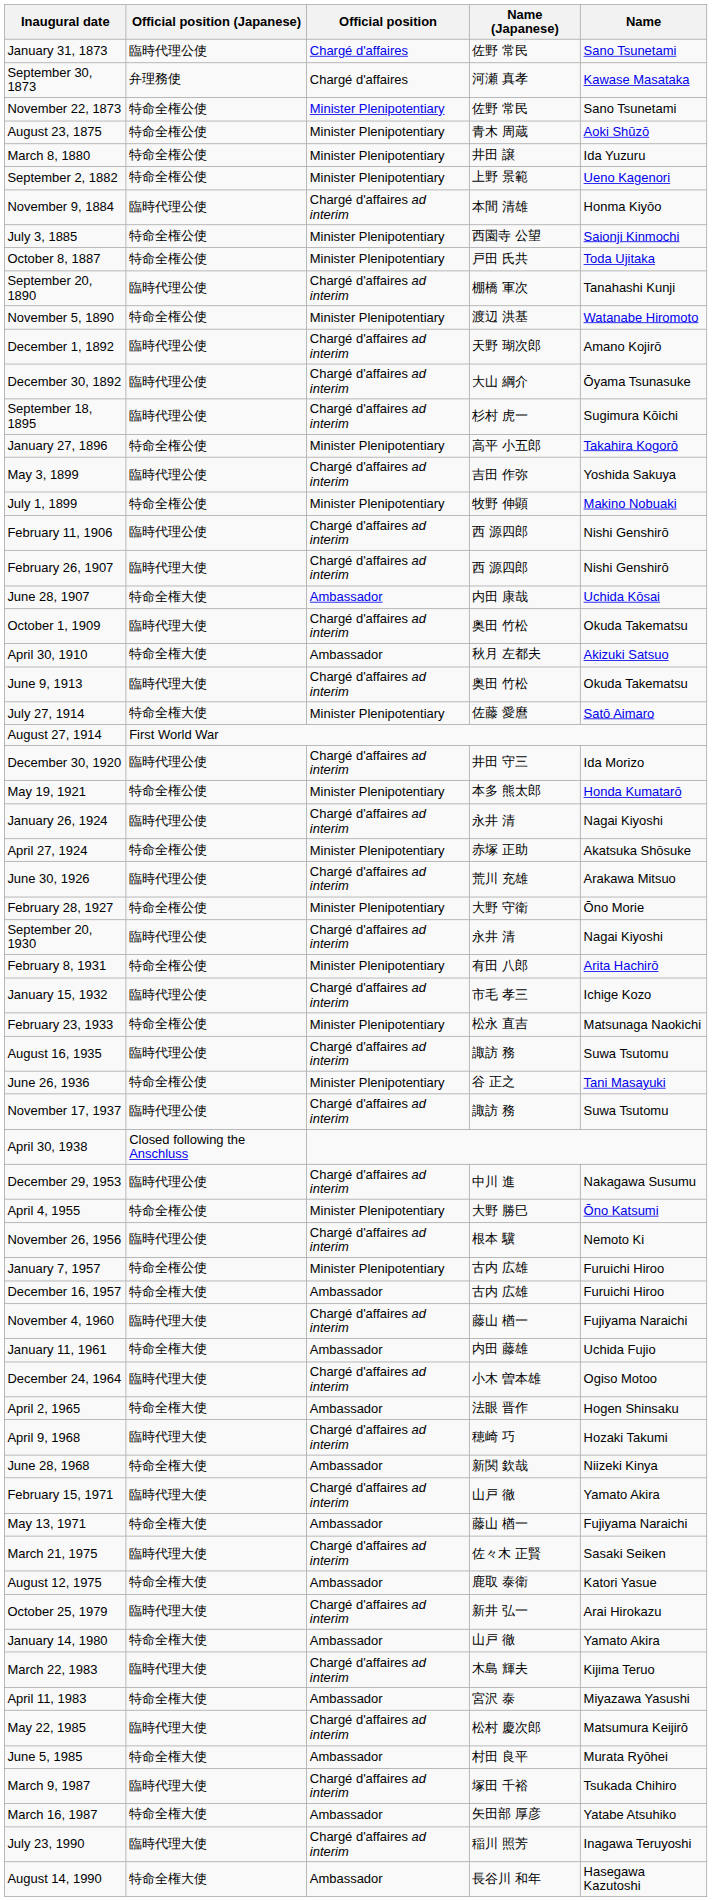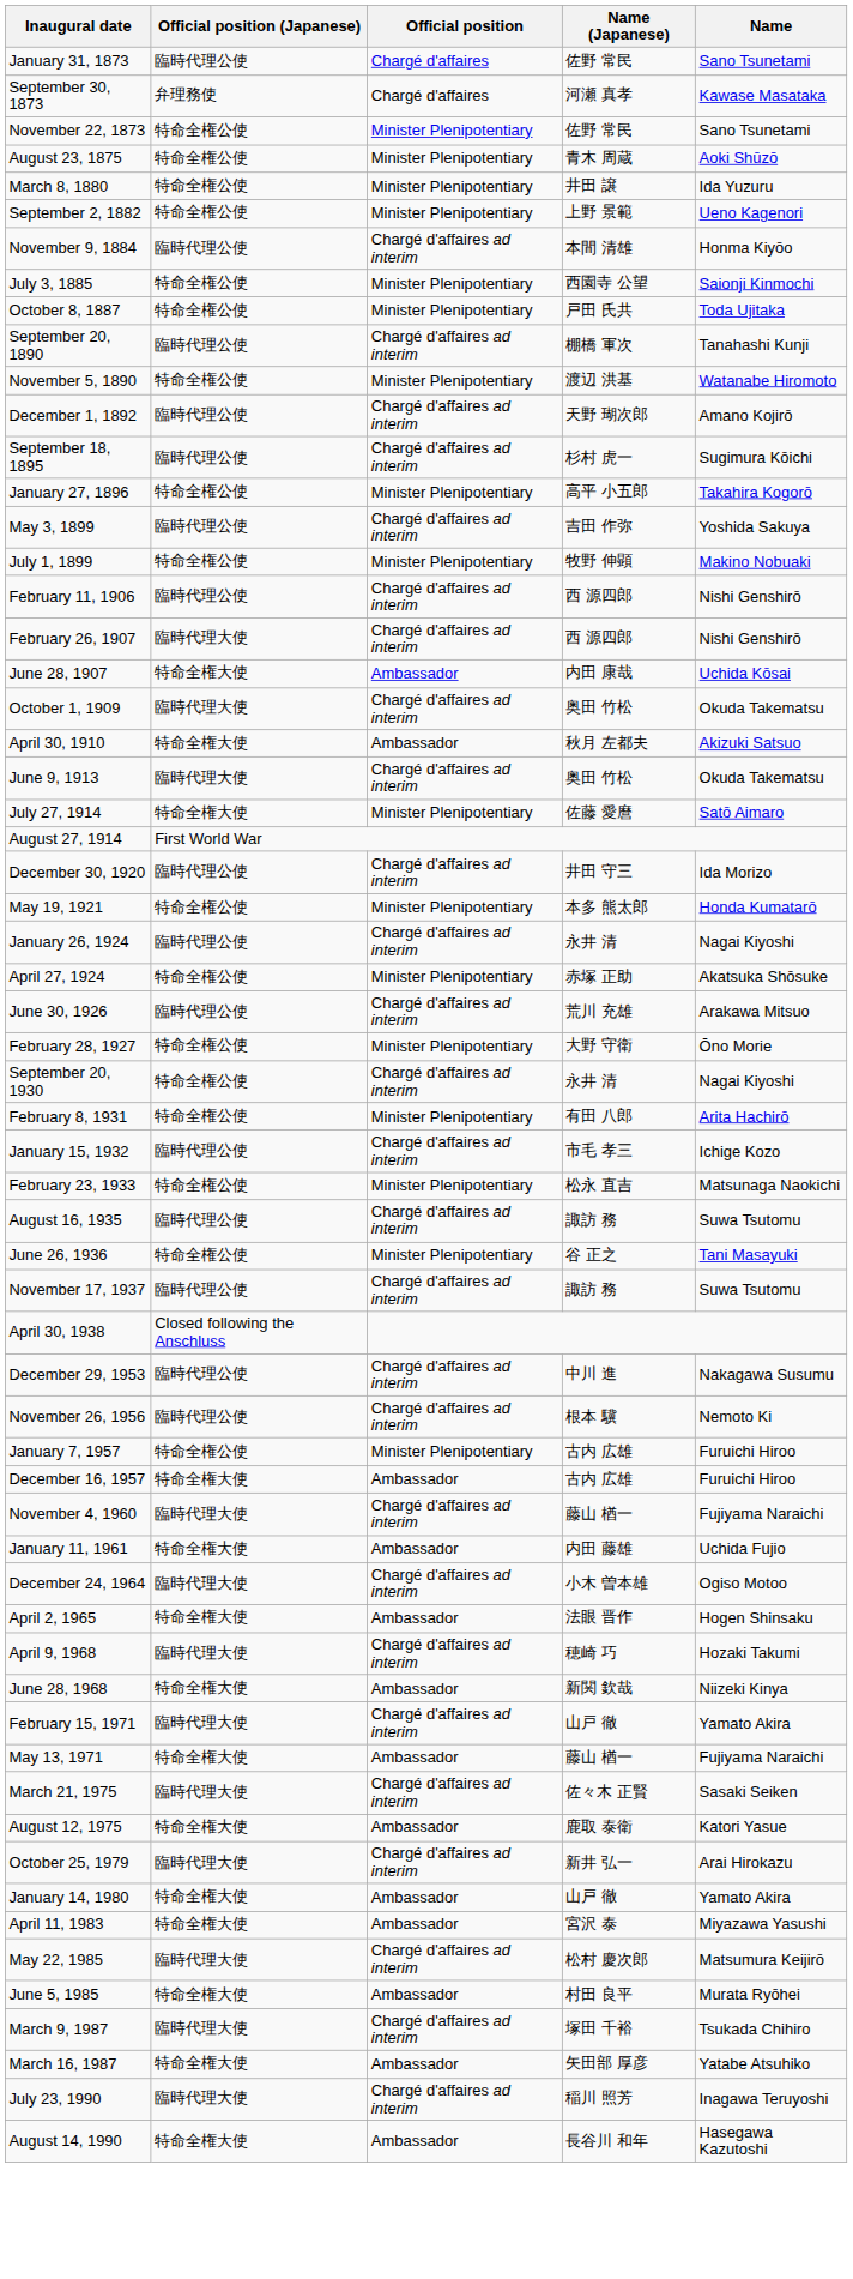 <table class="wikitable">
 <tr>
 <th>Inaugural date</th>
 <th>Official position (Japanese)</th>
 <th>Official position</th>
 <th>Name (Japanese)</th>
 <th>Name</th>
 </tr>
 <tr>
 <td>January 31, 1873</td>
 <td>臨時代理公使</td>
 <td><a href='#'>Chargé d'affaires</a></td>
 <td>佐野 常民</td>
 <td><a href='#'>Sano Tsunetami</a></td>
 </tr>
 <tr>
 <td>September 30, 1873</td>
 <td>弁理務使</td>
 <td>Chargé d'affaires</td>
 <td>河瀬 真孝</td>
 <td><a href='#'>Kawase Masataka</a></td>
 </tr>
 <tr>
 <td>November 22, 1873</td>
 <td>特命全権公使</td>
 <td><a href='#'>Minister Plenipotentiary</a></td>
 <td>佐野 常民</td>
 <td>Sano Tsunetami</td>
 </tr>
 <tr>
 <td>August 23, 1875</td>
 <td>特命全権公使</td>
 <td>Minister Plenipotentiary</td>
 <td>青木 周蔵</td>
 <td><a href='#'>Aoki Shūzō</a></td>
 </tr>
 <tr>
 <td>March 8, 1880</td>
 <td>特命全権公使</td>
 <td>Minister Plenipotentiary</td>
 <td>井田 譲</td>
 <td>Ida Yuzuru</td>
 </tr>
 <tr>
 <td>September 2, 1882</td>
 <td>特命全権公使</td>
 <td>Minister Plenipotentiary</td>
 <td>上野 景範</td>
 <td><a href='#'>Ueno Kagenori</a></td>
 </tr>
 <tr>
 <td>November 9, 1884</td>
 <td>臨時代理公使</td>
 <td>Chargé d'affaires <em>ad interim</em></td>
 <td>本間 清雄</td>
 <td>Honma Kiyōo</td>
 </tr>
 <tr>
 <td>July 3, 1885</td>
 <td>特命全権公使</td>
 <td>Minister Plenipotentiary</td>
 <td>西園寺 公望</td>
 <td><a href='#'>Saionji Kinmochi</a></td>
 </tr>
 <tr>
 <td>October 8, 1887</td>
 <td>特命全権公使</td>
 <td>Minister Plenipotentiary</td>
 <td>戸田 氏共</td>
 <td><a href='#'>Toda Ujitaka</a></td>
 </tr>
 <tr>
 <td>September 20, 1890</td>
 <td>臨時代理公使</td>
 <td>Chargé d'affaires <em>ad interim</em></td>
 <td>棚橋 軍次</td>
 <td>Tanahashi Kunji</td>
 </tr>
 <tr>
 <td>November 5, 1890</td>
 <td>特命全権公使</td>
 <td>Minister Plenipotentiary</td>
 <td>渡辺 洪基</td>
 <td><a href='#'>Watanabe Hiromoto</a></td>
 </tr>
 <tr>
 <td>December 1, 1892</td>
 <td>臨時代理公使</td>
 <td>Chargé d'affaires <em>ad interim</em></td>
 <td>天野 瑚次郎</td>
 <td>Amano Kojirō</td>
-</tr>
-<tr>
-<td>December 30, 1892</td>
-<td>臨時代理公使</td>
-<td>Chargé d'affaires <em>ad interim</em></td>
-<td>大山 綱介</td>
-<td>Ōyama Tsunasuke</td>
 </tr>
 <tr>
 <td>September 18, 1895</td>
 <td>臨時代理公使</td>
 <td>Chargé d'affaires <em>ad interim</em></td>
 <td>杉村 虎一</td>
 <td>Sugimura Kōichi</td>
 </tr>
 <tr>
 <td>January 27, 1896</td>
 <td>特命全権公使</td>
 <td>Minister Plenipotentiary</td>
 <td>高平 小五郎</td>
 <td><a href='#'>Takahira Kogorō</a></td>
 </tr>
 <tr>
 <td>May 3, 1899</td>
 <td>臨時代理公使</td>
 <td>Chargé d'affaires <em>ad interim</em></td>
 <td>吉田 作弥</td>
 <td>Yoshida Sakuya</td>
 </tr>
 <tr>
 <td>July 1, 1899</td>
 <td>特命全権公使</td>
 <td>Minister Plenipotentiary</td>
 <td>牧野 伸顕</td>
 <td><a href='#'>Makino Nobuaki</a></td>
 </tr>
 <tr>
 <td>February 11, 1906</td>
 <td>臨時代理公使</td>
 <td>Chargé d'affaires <em>ad interim</em></td>
 <td>西 源四郎</td>
 <td>Nishi Genshirō</td>
 </tr>
 <tr>
 <td>February 26, 1907</td>
 <td>臨時代理大使</td>
 <td>Chargé d'affaires <em>ad interim</em></td>
 <td>西 源四郎</td>
 <td>Nishi Genshirō</td>
 </tr>
 <tr>
 <td>June 28, 1907</td>
 <td>特命全権大使</td>
 <td><a href='#'>Ambassador</a></td>
 <td>内田 康哉</td>
 <td><a href='#'>Uchida Kōsai</a></td>
 </tr>
 <tr>
 <td>October 1, 1909</td>
 <td>臨時代理大使</td>
 <td>Chargé d'affaires <em>ad interim</em></td>
 <td>奥田 竹松</td>
 <td>Okuda Takematsu</td>
 </tr>
 <tr>
 <td>April 30, 1910</td>
 <td>特命全権大使</td>
 <td>Ambassador</td>
 <td>秋月 左都夫</td>
 <td><a href='#'>Akizuki Satsuo</a></td>
 </tr>
 <tr>
 <td>June 9, 1913</td>
 <td>臨時代理大使</td>
 <td>Chargé d'affaires <em>ad interim</em></td>
 <td>奥田 竹松</td>
 <td>Okuda Takematsu</td>
 </tr>
 <tr>
 <td>July 27, 1914</td>
 <td>特命全権大使</td>
 <td>Minister Plenipotentiary</td>
 <td>佐藤 愛麿</td>
 <td><a href='#'>Satō Aimaro</a></td>
 </tr>
 <tr>
 <td>August 27, 1914</td>
 <td colspan=4>First World War</td>
 </tr>
 <tr>
 <td>December 30, 1920</td>
 <td>臨時代理公使</td>
 <td>Chargé d'affaires <em>ad interim</em></td>
 <td>井田 守三</td>
 <td>Ida Morizo</td>
 </tr>
 <tr>
 <td>May 19, 1921</td>
 <td>特命全権公使</td>
 <td>Minister Plenipotentiary</td>
 <td>本多 熊太郎</td>
 <td><a href='#'>Honda Kumatarō</a></td>
 </tr>
 <tr>
 <td>January 26, 1924</td>
 <td>臨時代理公使</td>
 <td>Chargé d'affaires <em>ad interim</em></td>
 <td>永井 清</td>
 <td>Nagai Kiyoshi</td>
 </tr>
 <tr>
 <td>April 27, 1924</td>
 <td>特命全権公使</td>
 <td>Minister Plenipotentiary</td>
 <td>赤塚 正助</td>
 <td>Akatsuka Shōsuke</td>
 </tr>
 <tr>
 <td>June 30, 1926</td>
 <td>臨時代理公使</td>
 <td>Chargé d'affaires <em>ad interim</em></td>
 <td>荒川 充雄</td>
 <td>Arakawa Mitsuo</td>
 </tr>
 <tr>
 <td>February 28, 1927</td>
 <td>特命全権公使</td>
 <td>Minister Plenipotentiary</td>
 <td>大野 守衛</td>
 <td>Ōno Morie</td>
 </tr>
 <tr>
 <td>September 20, 1930</td>
-<td>臨時代理公使</td>
+<td>特命全権公使</td>
 <td>Chargé d'affaires <em>ad interim</em></td>
 <td>永井 清</td>
 <td>Nagai Kiyoshi</td>
 </tr>
 <tr>
 <td>February 8, 1931</td>
 <td>特命全権公使</td>
 <td>Minister Plenipotentiary</td>
 <td>有田 八郎</td>
 <td><a href='#'>Arita Hachirō</a></td>
 </tr>
 <tr>
 <td>January 15, 1932</td>
 <td>臨時代理公使</td>
 <td>Chargé d'affaires <em>ad interim</em></td>
 <td>市毛 孝三</td>
 <td>Ichige Kozo</td>
 </tr>
 <tr>
 <td>February 23, 1933</td>
 <td>特命全権公使</td>
 <td>Minister Plenipotentiary</td>
 <td>松永 直吉</td>
 <td>Matsunaga Naokichi</td>
 </tr>
 <tr>
 <td>August 16, 1935</td>
 <td>臨時代理公使</td>
 <td>Chargé d'affaires <em>ad interim</em></td>
 <td>諏訪 務</td>
 <td>Suwa Tsutomu</td>
 </tr>
 <tr>
 <td>June 26, 1936</td>
 <td>特命全権公使</td>
 <td>Minister Plenipotentiary</td>
 <td>谷 正之</td>
 <td><a href='#'>Tani Masayuki</a></td>
 </tr>
 <tr>
 <td>November 17, 1937</td>
 <td>臨時代理公使</td>
 <td>Chargé d'affaires <em>ad interim</em></td>
 <td>諏訪 務</td>
 <td>Suwa Tsutomu</td>
 </tr>
 <tr>
 <td>April 30, 1938</td>
 <td>Closed following the <a href='#'>Anschluss</a></td>
 </tr>
 <tr>
 <td>December 29, 1953</td>
 <td>臨時代理公使</td>
 <td>Chargé d'affaires <em>ad interim</em></td>
 <td>中川 進</td>
 <td>Nakagawa Susumu</td>
-</tr>
-<tr>
-<td>April 4, 1955</td>
-<td>特命全権公使</td>
-<td>Minister Plenipotentiary</td>
-<td>大野 勝巳</td>
-<td><a href='#'>Ōno Katsumi</a></td>
 </tr>
 <tr>
 <td>November 26, 1956</td>
 <td>臨時代理公使</td>
 <td>Chargé d'affaires <em>ad interim</em></td>
 <td>根本 驥</td>
 <td>Nemoto Ki</td>
 </tr>
 <tr>
 <td>January 7, 1957</td>
 <td>特命全権公使</td>
 <td>Minister Plenipotentiary</td>
 <td>古内 広雄</td>
 <td>Furuichi Hiroo</td>
 </tr>
 <tr>
 <td>December 16, 1957</td>
 <td>特命全権大使</td>
 <td>Ambassador</td>
 <td>古内 広雄</td>
 <td>Furuichi Hiroo</td>
 </tr>
 <tr>
 <td>November 4, 1960</td>
 <td>臨時代理大使</td>
 <td>Chargé d'affaires <em>ad interim</em></td>
 <td>藤山 楢一</td>
 <td>Fujiyama Naraichi</td>
 </tr>
 <tr>
 <td>January 11, 1961</td>
 <td>特命全権大使</td>
 <td>Ambassador</td>
 <td>内田 藤雄</td>
 <td>Uchida Fujio</td>
 </tr>
 <tr>
 <td>December 24, 1964</td>
 <td>臨時代理大使</td>
 <td>Chargé d'affaires <em>ad interim</em></td>
 <td>小木 曽本雄</td>
 <td>Ogiso Motoo</td>
 </tr>
 <tr>
 <td>April 2, 1965</td>
 <td>特命全権大使</td>
 <td>Ambassador</td>
 <td>法眼 晋作</td>
 <td>Hogen Shinsaku</td>
 </tr>
 <tr>
 <td>April 9, 1968</td>
 <td>臨時代理大使</td>
 <td>Chargé d'affaires <em>ad interim</em></td>
 <td>穂崎 巧</td>
 <td>Hozaki Takumi</td>
 </tr>
 <tr>
 <td>June 28, 1968</td>
 <td>特命全権大使</td>
 <td>Ambassador</td>
 <td>新関 欽哉</td>
 <td>Niizeki Kinya</td>
 </tr>
 <tr>
 <td>February 15, 1971</td>
 <td>臨時代理大使</td>
 <td>Chargé d'affaires <em>ad interim</em></td>
 <td>山戸 徹</td>
 <td>Yamato Akira</td>
 </tr>
 <tr>
 <td>May 13, 1971</td>
 <td>特命全権大使</td>
 <td>Ambassador</td>
 <td>藤山 楢一</td>
 <td>Fujiyama Naraichi</td>
 </tr>
 <tr>
 <td>March 21, 1975</td>
 <td>臨時代理大使</td>
 <td>Chargé d'affaires <em>ad interim</em></td>
 <td>佐々木 正賢</td>
 <td>Sasaki Seiken</td>
 </tr>
 <tr>
 <td>August 12, 1975</td>
 <td>特命全権大使</td>
 <td>Ambassador</td>
 <td>鹿取 泰衛</td>
 <td>Katori Yasue</td>
 </tr>
 <tr>
 <td>October 25, 1979</td>
 <td>臨時代理大使</td>
 <td>Chargé d'affaires <em>ad interim</em></td>
 <td>新井 弘一</td>
 <td>Arai Hirokazu</td>
 </tr>
 <tr>
 <td>January 14, 1980</td>
 <td>特命全権大使</td>
 <td>Ambassador</td>
 <td>山戸 徹</td>
 <td>Yamato Akira</td>
 </tr>
 <tr>
-<td>March 22, 1983</td>
-<td>臨時代理大使</td>
-<td>Chargé d'affaires <em>ad interim</em></td>
-<td>木島 輝夫</td>
-<td>Kijima Teruo</td>
-</tr>
-<tr>
 <td>April 11, 1983</td>
 <td>特命全権大使</td>
 <td>Ambassador</td>
 <td>宮沢 泰</td>
 <td>Miyazawa Yasushi</td>
 </tr>
 <tr>
 <td>May 22, 1985</td>
 <td>臨時代理大使</td>
 <td>Chargé d'affaires <em>ad interim</em></td>
 <td>松村 慶次郎</td>
 <td>Matsumura Keijirō</td>
 </tr>
 <tr>
 <td>June 5, 1985</td>
 <td>特命全権大使</td>
 <td>Ambassador</td>
 <td>村田 良平</td>
 <td>Murata Ryōhei</td>
 </tr>
 <tr>
 <td>March 9, 1987</td>
 <td>臨時代理大使</td>
 <td>Chargé d'affaires <em>ad interim</em></td>
 <td>塚田 千裕</td>
 <td>Tsukada Chihiro</td>
 </tr>
 <tr>
 <td>March 16, 1987</td>
 <td>特命全権大使</td>
 <td>Ambassador</td>
 <td>矢田部 厚彦</td>
 <td>Yatabe Atsuhiko</td>
 </tr>
 <tr>
 <td>July 23, 1990</td>
 <td>臨時代理大使</td>
 <td>Chargé d'affaires <em>ad interim</em></td>
 <td>稲川 照芳</td>
 <td>Inagawa Teruyoshi</td>
 </tr>
 <tr>
 <td>August 14, 1990</td>
 <td>特命全権大使</td>
 <td>Ambassador</td>
 <td>長谷川 和年</td>
 <td>Hasegawa Kazutoshi</td>
 </tr>
 </table>
